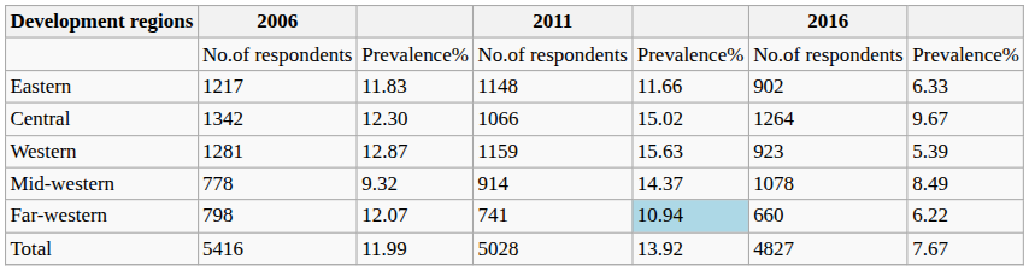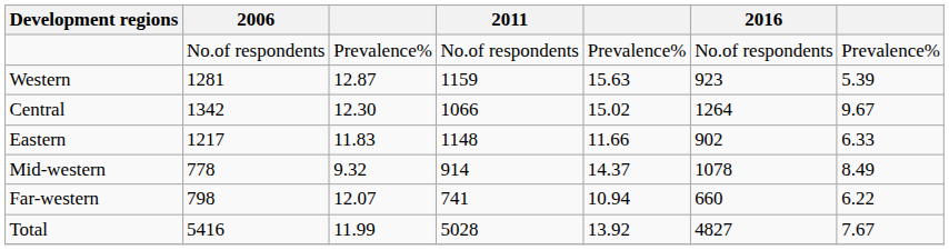 <table class="wikitable">
 <tr>
 <th>Development regions</th>
 <th>2006</th>
 <th></th>
 <th>2011</th>
 <th></th>
 <th>2016</th>
 <th></th>
 </tr>
 <tr>
 <td></td>
 <td>No.of respondents</td>
 <td>Prevalence%</td>
 <td>No.of respondents</td>
 <td>Prevalence%</td>
 <td>No.of respondents</td>
 <td>Prevalence%</td>
 </tr>
 <tr>
-<td>Eastern</td>
-<td>1217</td>
-<td>11.83</td>
-<td>1148</td>
-<td>11.66</td>
-<td>902</td>
-<td>6.33</td>
+<td>Western</td>
+<td>1281</td>
+<td>12.87</td>
+<td>1159</td>
+<td>15.63</td>
+<td>923</td>
+<td>5.39</td>
 </tr>
 <tr>
 <td>Central</td>
 <td>1342</td>
 <td>12.30</td>
 <td>1066</td>
 <td>15.02</td>
 <td>1264</td>
 <td>9.67</td>
 </tr>
 <tr>
-<td>Western</td>
-<td>1281</td>
-<td>12.87</td>
-<td>1159</td>
-<td>15.63</td>
-<td>923</td>
-<td>5.39</td>
+<td>Eastern</td>
+<td>1217</td>
+<td>11.83</td>
+<td>1148</td>
+<td>11.66</td>
+<td>902</td>
+<td>6.33</td>
 </tr>
 <tr>
 <td>Mid-western</td>
 <td>778</td>
 <td>9.32</td>
 <td>914</td>
 <td>14.37</td>
 <td>1078</td>
 <td>8.49</td>
 </tr>
 <tr>
 <td>Far-western</td>
 <td>798</td>
 <td>12.07</td>
 <td>741</td>
-<td style="background: lightblue;">10.94</td>
+<td>10.94</td>
 <td>660</td>
 <td>6.22</td>
 </tr>
 <tr>
 <td>Total</td>
 <td>5416</td>
 <td>11.99</td>
 <td>5028</td>
 <td>13.92</td>
 <td>4827</td>
 <td>7.67</td>
 </tr>
 <tr>
 </tr>
 </table>
